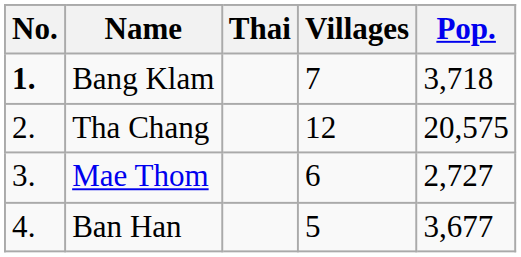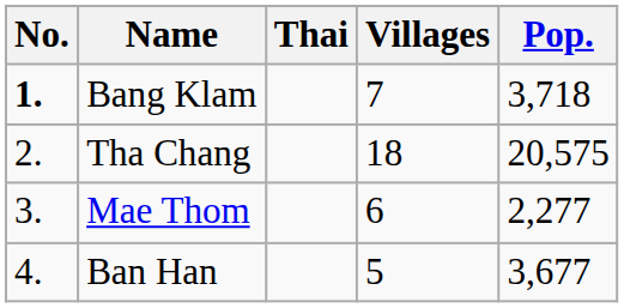 <table class="wikitable sortable">
 <tr>
 <th>No.</th>
 <th>Name</th>
 <th>Thai</th>
 <th>Villages</th>
 <th><a href='#'>Pop.</a></th>
 </tr>
 <tr>
 <td><strong>1.</strong></td>
 <td>Bang Klam</td>
 <td></td>
 <td>7</td>
 <td>3,718</td>
 </tr>
 <tr>
 <td>2.</td>
 <td>Tha Chang</td>
 <td></td>
-<td>12</td>
+<td>18</td>
 <td>20,575</td>
 </tr>
 <tr>
 <td>3.</td>
 <td><a href='#'>Mae Thom</a></td>
 <td></td>
 <td>6</td>
-<td>2,727</td>
+<td>2,277</td>
 </tr>
 <tr>
 <td>4.</td>
 <td>Ban Han</td>
 <td></td>
 <td>5</td>
 <td>3,677</td>
 </tr>
 </table>
